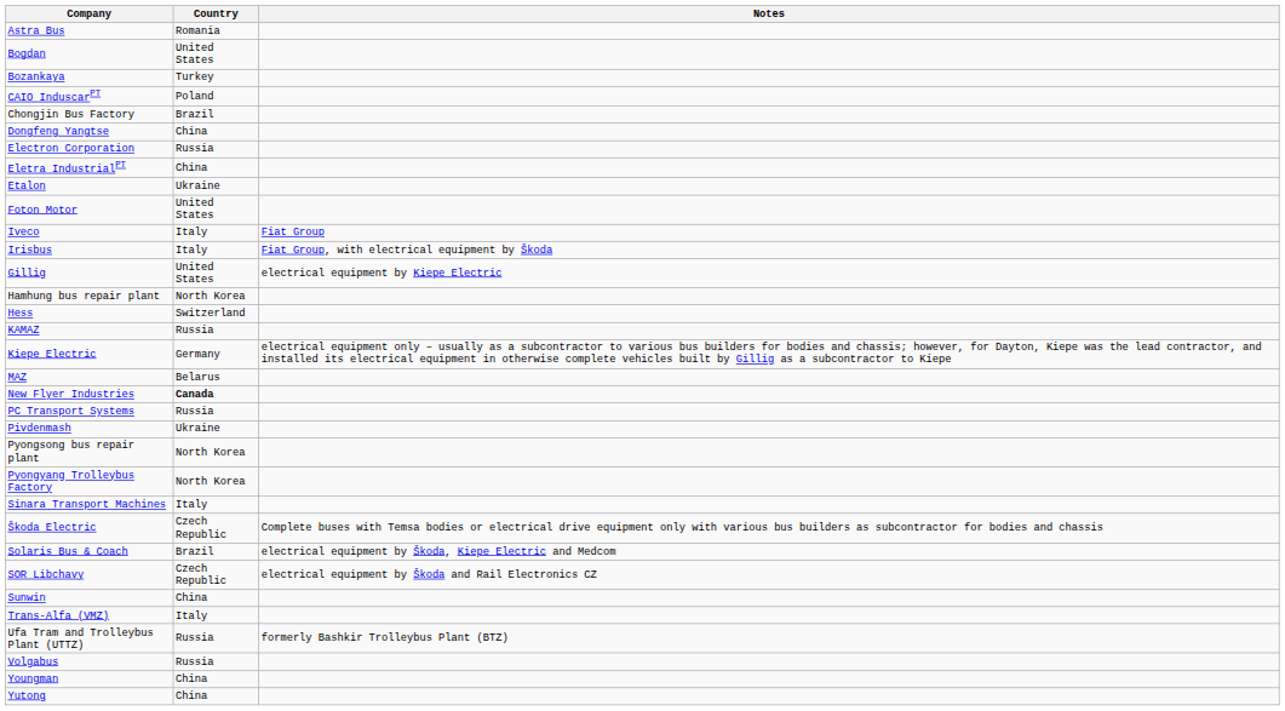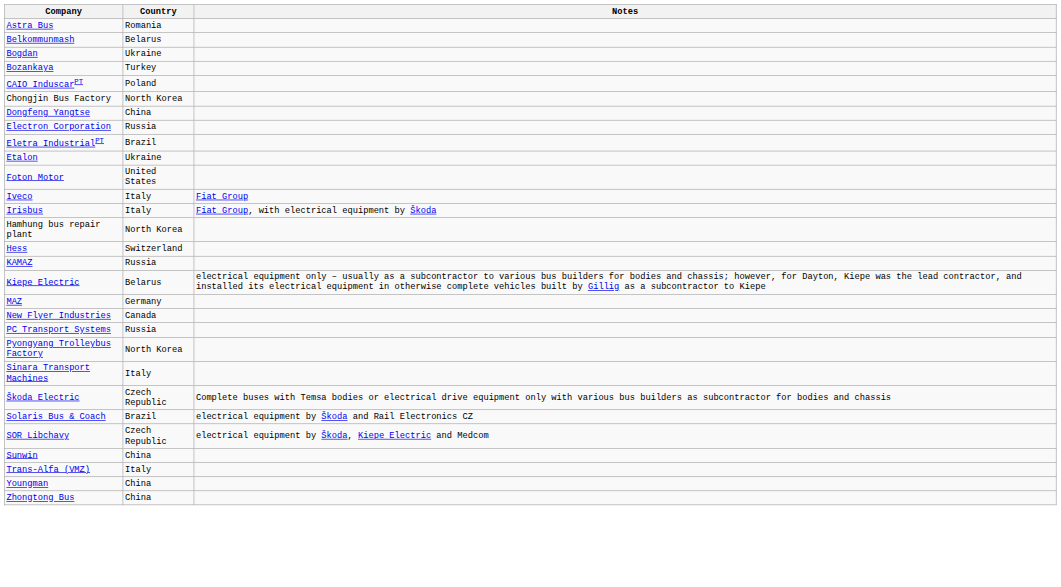 <table class="wikitable sortable">
 <tr>
 <th>Company</th>
 <th>Country</th>
 <th class=unsortable>Notes</th>
 </tr>
 <tr>
 <td><a href='#'>Astra Bus</a></td>
 <td>Romania</td>
 <td></td>
 </tr>
 <tr>
+<td><a href='#'>Belkommunmash</a></td>
+<td>Belarus</td>
+<td></td>
+</tr>
+<tr>
 <td><a href='#'>Bogdan</a></td>
-<td>United States</td>
+<td>Ukraine</td>
 <td></td>
 </tr>
 <tr>
 <td><a href='#'>Bozankaya</a></td>
 <td>Turkey</td>
 <td></td>
 </tr>
 <tr>
 <td><a href='#'>CAIO Induscar</a><sup><a href='#'>PT</a></sup></td>
 <td>Poland</td>
 <td></td>
 </tr>
 <tr>
 <td>Chongjin Bus Factory</td>
-<td>Brazil</td>
+<td>North Korea</td>
 <td></td>
 </tr>
 <tr>
 <td><a href='#'>Dongfeng Yangtse</a></td>
 <td>China</td>
 <td></td>
 </tr>
 <tr>
 <td><a href='#'>Electron Corporation</a></td>
 <td>Russia</td>
 <td></td>
 </tr>
 <tr>
 <td><a href='#'>Eletra Industrial</a><sup><a href='#'>PT</a></sup></td>
-<td>China</td>
+<td>Brazil</td>
 <td></td>
 </tr>
 <tr>
 <td><a href='#'>Etalon</a></td>
 <td>Ukraine</td>
 <td></td>
 </tr>
 <tr>
 <td><a href='#'>Foton Motor</a></td>
 <td>United States</td>
 <td></td>
 </tr>
 <tr>
 <td><a href='#'>Iveco</a></td>
 <td>Italy</td>
 <td><a href='#'>Fiat Group</a></td>
 </tr>
 <tr>
 <td><a href='#'>Irisbus</a></td>
 <td>Italy</td>
 <td><a href='#'>Fiat Group</a>, with electrical equipment by <a href='#'>Škoda</a></td>
 </tr>
 <tr>
-<td><a href='#'>Gillig</a></td>
-<td>United States</td>
-<td>electrical equipment by <a href='#'>Kiepe Electric</a></td>
-</tr>
-<tr>
 <td>Hamhung bus repair plant</td>
 <td>North Korea</td>
 <td></td>
 </tr>
 <tr>
 <td><a href='#'>Hess</a></td>
 <td>Switzerland</td>
 <td></td>
 </tr>
 <tr>
 <td><a href='#'>KAMAZ</a></td>
 <td>Russia</td>
 <td></td>
 </tr>
 <tr>
 <td><a href='#'>Kiepe Electric</a></td>
-<td>Germany</td>
+<td>Belarus</td>
 <td>electrical equipment only – usually as a subcontractor to various bus builders for bodies and chassis; however, for Dayton, Kiepe was the lead contractor, and installed its electrical equipment in otherwise complete vehicles built by <a href='#'>Gillig</a> as a subcontractor to Kiepe</td>
 </tr>
 <tr>
 <td><a href='#'>MAZ</a></td>
-<td>Belarus</td>
+<td>Germany</td>
 <td></td>
 </tr>
 <tr>
 <td><a href='#'>New Flyer Industries</a></td>
-<td><strong>Canada</strong></td>
+<td>Canada</td>
 <td></td>
 </tr>
 <tr>
 <td><a href='#'>PC Transport Systems</a></td>
 <td>Russia</td>
-<td></td>
-</tr>
-<tr>
-<td><a href='#'>Pivdenmash</a></td>
-<td>Ukraine</td>
-<td></td>
-</tr>
-<tr>
-<td>Pyongsong bus repair plant</td>
-<td>North Korea</td>
 <td></td>
 </tr>
 <tr>
 <td><a href='#'>Pyongyang Trolleybus Factory</a></td>
 <td>North Korea</td>
 <td></td>
 </tr>
 <tr>
 <td><a href='#'>Sinara Transport Machines</a></td>
 <td>Italy</td>
 <td></td>
 </tr>
 <tr>
 <td><a href='#'>Škoda Electric</a></td>
 <td>Czech Republic</td>
 <td>Complete buses with Temsa bodies or electrical drive equipment only with various bus builders as subcontractor for bodies and chassis</td>
 </tr>
 <tr>
 <td><a href='#'>Solaris Bus & Coach</a></td>
 <td>Brazil</td>
-<td>electrical equipment by <a href='#'>Škoda</a>, <a href='#'>Kiepe Electric</a> and Medcom</td>
+<td>electrical equipment by <a href='#'>Škoda</a> and Rail Electronics CZ</td>
 </tr>
 <tr>
 <td><a href='#'>SOR Libchavy</a></td>
 <td>Czech Republic</td>
-<td>electrical equipment by <a href='#'>Škoda</a> and Rail Electronics CZ</td>
+<td>electrical equipment by <a href='#'>Škoda</a>, <a href='#'>Kiepe Electric</a> and Medcom</td>
 </tr>
 <tr>
 <td><a href='#'>Sunwin</a></td>
 <td>China</td>
 <td></td>
 </tr>
 <tr>
 <td><a href='#'>Trans-Alfa (VMZ)</a></td>
 <td>Italy</td>
 <td></td>
 </tr>
 <tr>
-<td>Ufa Tram and Trolleybus Plant (UTTZ)</td>
-<td>Russia</td>
-<td>formerly Bashkir Trolleybus Plant (BTZ)</td>
-</tr>
-<tr>
-<td><a href='#'>Volgabus</a></td>
-<td>Russia</td>
-<td></td>
-</tr>
-<tr>
 <td><a href='#'>Youngman</a></td>
 <td>China</td>
 <td></td>
 </tr>
 <tr>
-<td><a href='#'>Yutong</a></td>
+<td><a href='#'>Zhongtong Bus</a></td>
 <td>China</td>
 <td></td>
 </tr>
 </table>
